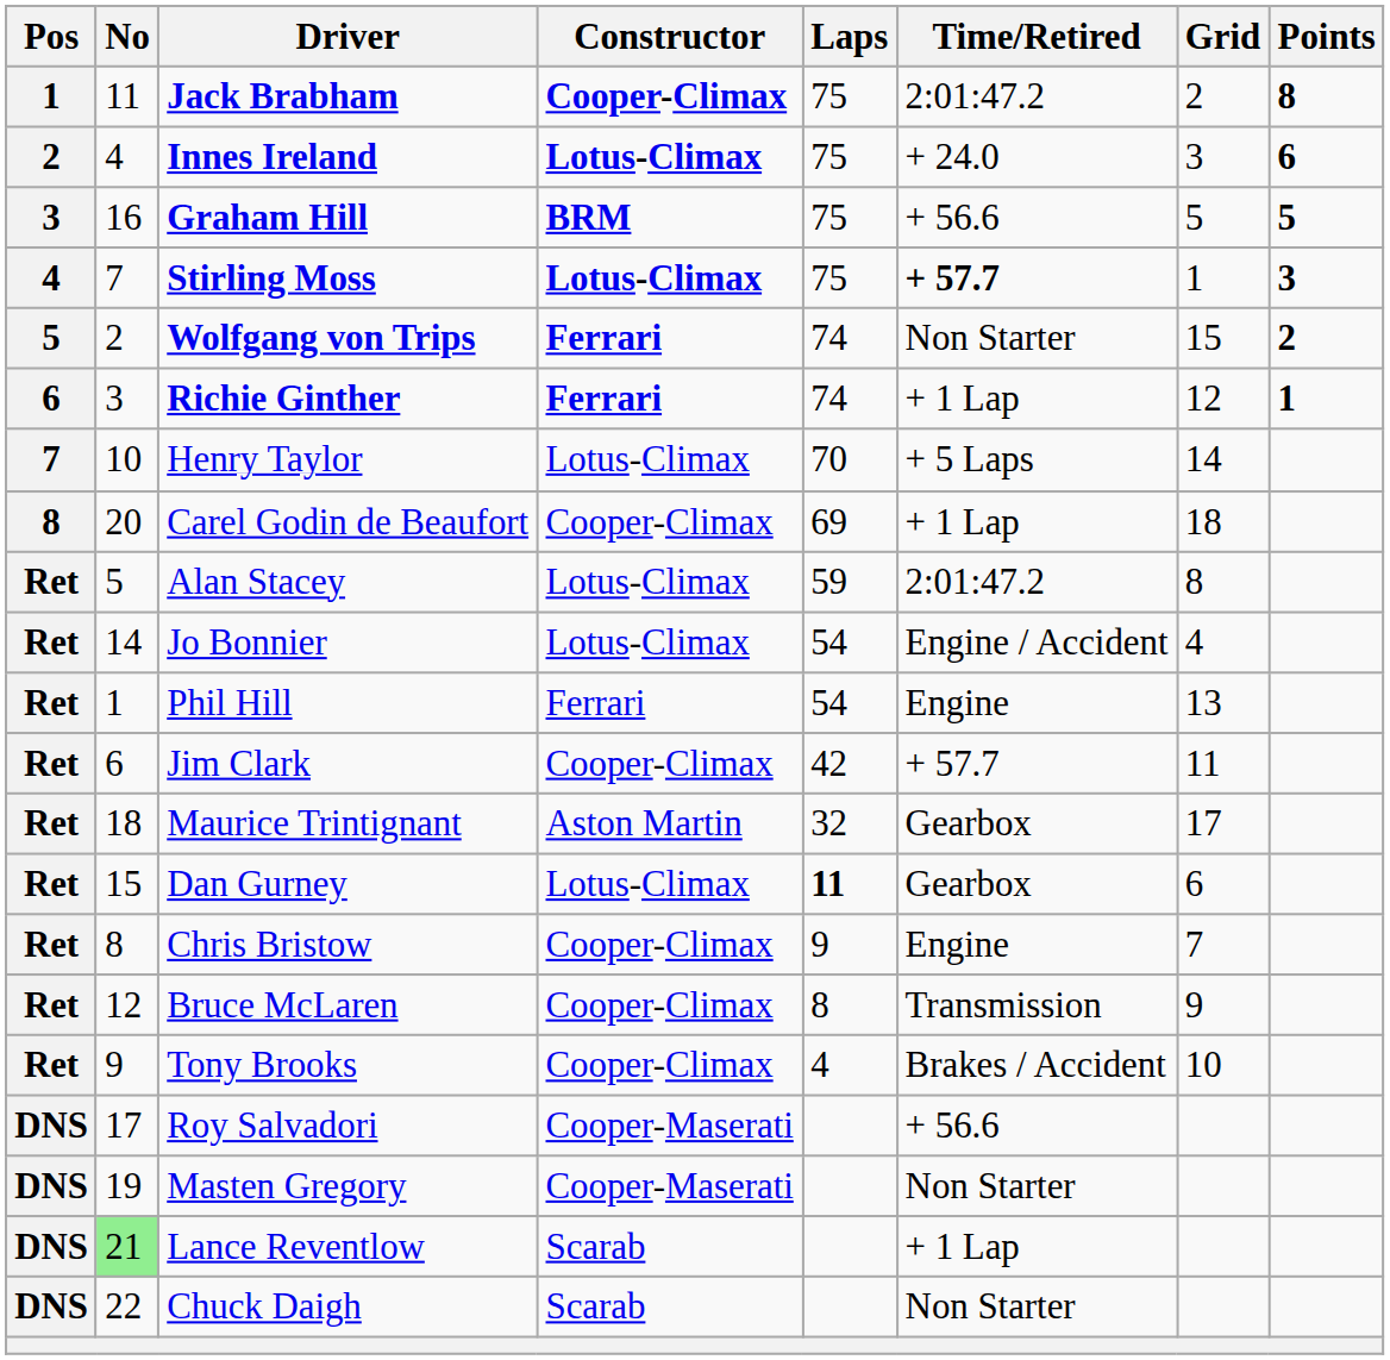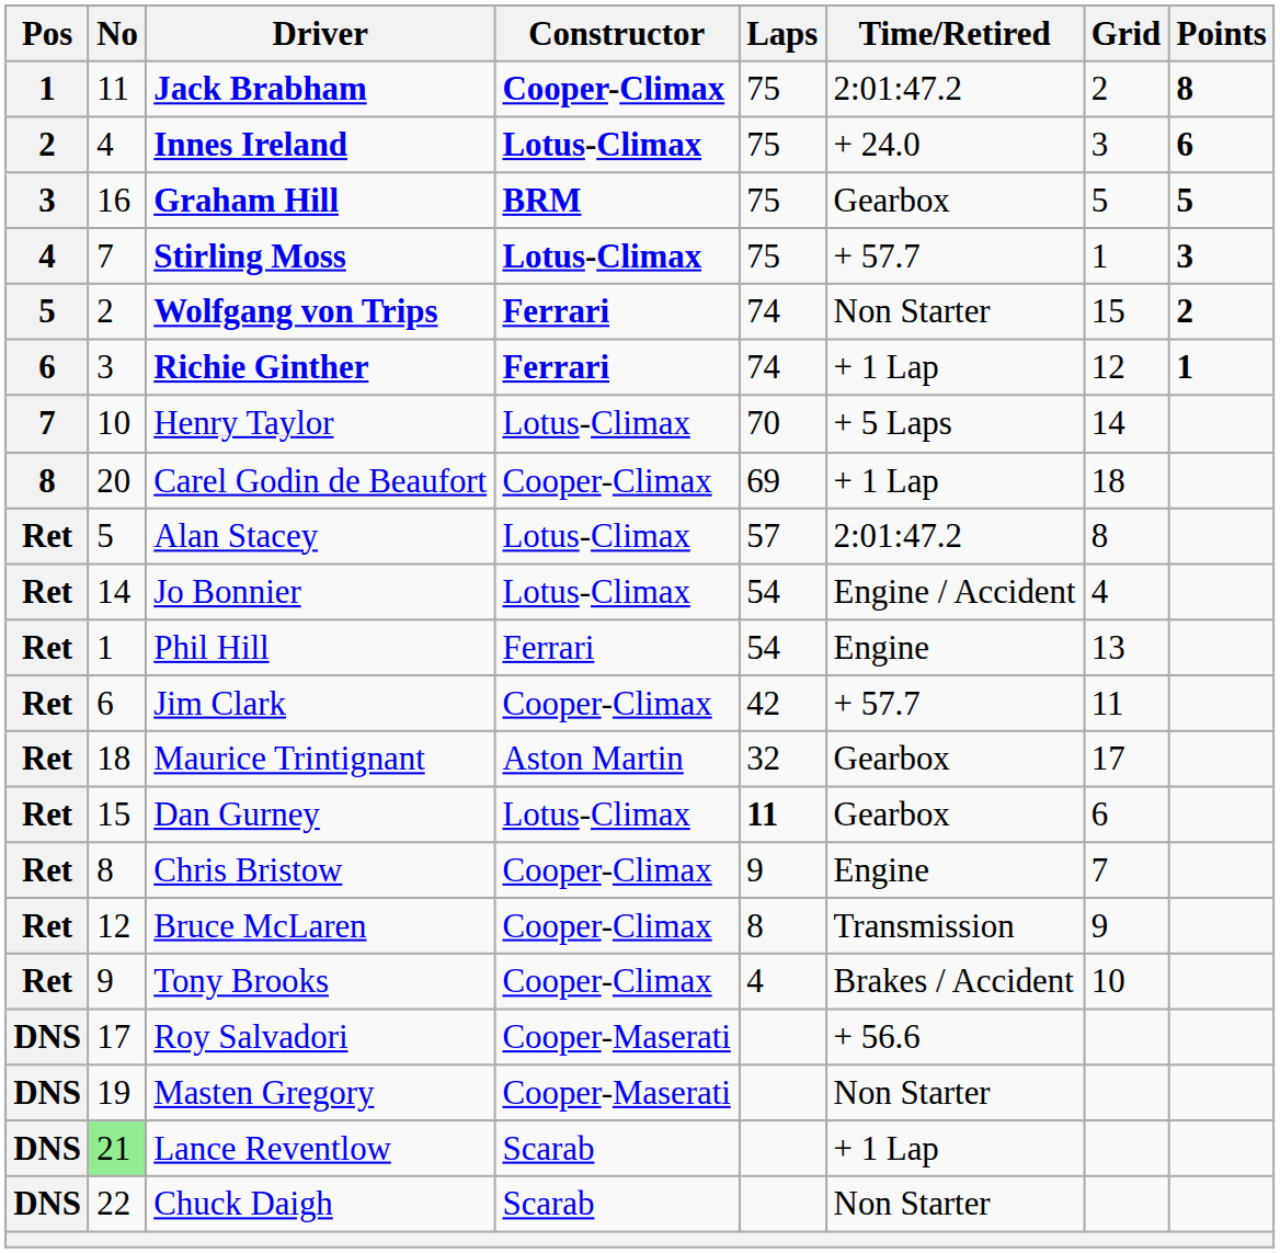 <table class="wikitable" style="font-size:95%;">
 <tr>
 <th>Pos</th>
 <th>No</th>
 <th>Driver</th>
 <th>Constructor</th>
 <th>Laps</th>
 <th>Time/Retired</th>
 <th>Grid</th>
 <th>Points</th>
 </tr>
 <tr>
 <th>1</th>
 <td>11</td>
 <td> <strong><a href='#'>Jack Brabham</a></strong></td>
 <td><strong><a href='#'>Cooper</a>-<a href='#'>Climax</a></strong></td>
 <td>75</td>
 <td>2:01:47.2</td>
 <td>2</td>
 <td><strong>8</strong></td>
 </tr>
 <tr>
 <th>2</th>
 <td>4</td>
 <td> <strong><a href='#'>Innes Ireland</a></strong></td>
 <td><strong><a href='#'>Lotus</a>-<a href='#'>Climax</a></strong></td>
 <td>75</td>
 <td>+ 24.0</td>
 <td>3</td>
 <td><strong>6</strong></td>
 </tr>
 <tr>
 <th>3</th>
 <td>16</td>
 <td> <strong><a href='#'>Graham Hill</a></strong></td>
 <td><strong><a href='#'>BRM</a></strong></td>
 <td>75</td>
-<td>+ 56.6</td>
+<td>Gearbox</td>
 <td>5</td>
 <td><strong>5</strong></td>
 </tr>
 <tr>
 <th>4</th>
 <td>7</td>
 <td> <strong><a href='#'>Stirling Moss</a></strong></td>
 <td><strong><a href='#'>Lotus</a>-<a href='#'>Climax</a></strong></td>
 <td>75</td>
-<td><strong>+ 57.7</strong></td>
+<td>+ 57.7</td>
 <td>1</td>
 <td><strong>3</strong></td>
 </tr>
 <tr>
 <th>5</th>
 <td>2</td>
 <td> <strong><a href='#'>Wolfgang von Trips</a></strong></td>
 <td><strong><a href='#'>Ferrari</a></strong></td>
 <td>74</td>
 <td>Non Starter</td>
 <td>15</td>
 <td><strong>2</strong></td>
 </tr>
 <tr>
 <th>6</th>
 <td>3</td>
 <td> <strong><a href='#'>Richie Ginther</a></strong></td>
 <td><strong><a href='#'>Ferrari</a></strong></td>
 <td>74</td>
 <td>+ 1 Lap</td>
 <td>12</td>
 <td><strong>1</strong></td>
 </tr>
 <tr>
 <th>7</th>
 <td>10</td>
 <td> <a href='#'>Henry Taylor</a></td>
 <td><a href='#'>Lotus</a>-<a href='#'>Climax</a></td>
 <td>70</td>
 <td>+ 5 Laps</td>
 <td>14</td>
 <td> </td>
 </tr>
 <tr>
 <th>8</th>
 <td>20</td>
 <td> <a href='#'>Carel Godin de Beaufort</a></td>
 <td><a href='#'>Cooper</a>-<a href='#'>Climax</a></td>
 <td>69</td>
 <td>+ 1 Lap</td>
 <td>18</td>
 <td> </td>
 </tr>
 <tr>
 <th>Ret</th>
 <td>5</td>
 <td> <a href='#'>Alan Stacey</a></td>
 <td><a href='#'>Lotus</a>-<a href='#'>Climax</a></td>
-<td>59</td>
+<td>57</td>
 <td>2:01:47.2</td>
 <td>8</td>
 <td> </td>
 </tr>
 <tr>
 <th>Ret</th>
 <td>14</td>
 <td> <a href='#'>Jo Bonnier</a></td>
 <td><a href='#'>Lotus</a>-<a href='#'>Climax</a></td>
 <td>54</td>
 <td>Engine / Accident</td>
 <td>4</td>
 <td> </td>
 </tr>
 <tr>
 <th>Ret</th>
 <td>1</td>
 <td> <a href='#'>Phil Hill</a></td>
 <td><a href='#'>Ferrari</a></td>
 <td>54</td>
 <td>Engine</td>
 <td>13</td>
 <td> </td>
 </tr>
 <tr>
 <th>Ret</th>
 <td>6</td>
 <td> <a href='#'>Jim Clark</a></td>
 <td><a href='#'>Cooper</a>-<a href='#'>Climax</a></td>
 <td>42</td>
 <td>+ 57.7</td>
 <td>11</td>
 <td> </td>
 </tr>
 <tr>
 <th>Ret</th>
 <td>18</td>
 <td> <a href='#'>Maurice Trintignant</a></td>
 <td><a href='#'>Aston Martin</a></td>
 <td>32</td>
 <td>Gearbox</td>
 <td>17</td>
 <td> </td>
 </tr>
 <tr>
 <th>Ret</th>
 <td>15</td>
 <td> <a href='#'>Dan Gurney</a></td>
 <td><a href='#'>Lotus</a>-<a href='#'>Climax</a></td>
 <td><strong>11</strong></td>
 <td>Gearbox</td>
 <td>6</td>
 <td> </td>
 </tr>
 <tr>
 <th>Ret</th>
 <td>8</td>
 <td> <a href='#'>Chris Bristow</a></td>
 <td><a href='#'>Cooper</a>-<a href='#'>Climax</a></td>
 <td>9</td>
 <td>Engine</td>
 <td>7</td>
 <td> </td>
 </tr>
 <tr>
 <th>Ret</th>
 <td>12</td>
 <td> <a href='#'>Bruce McLaren</a></td>
 <td><a href='#'>Cooper</a>-<a href='#'>Climax</a></td>
 <td>8</td>
 <td>Transmission</td>
 <td>9</td>
 <td> </td>
 </tr>
 <tr>
 <th>Ret</th>
 <td>9</td>
 <td> <a href='#'>Tony Brooks</a></td>
 <td><a href='#'>Cooper</a>-<a href='#'>Climax</a></td>
 <td>4</td>
 <td>Brakes / Accident</td>
 <td>10</td>
 <td> </td>
 </tr>
 <tr>
 <th>DNS</th>
 <td>17</td>
 <td> <a href='#'>Roy Salvadori</a></td>
 <td><a href='#'>Cooper</a>-<a href='#'>Maserati</a></td>
 <td> </td>
 <td>+ 56.6</td>
 <td></td>
 <td> </td>
 </tr>
 <tr>
 <th>DNS</th>
 <td>19</td>
 <td> <a href='#'>Masten Gregory</a></td>
 <td><a href='#'>Cooper</a>-<a href='#'>Maserati</a></td>
 <td> </td>
 <td>Non Starter</td>
 <td></td>
 <td> </td>
 </tr>
 <tr>
 <th>DNS</th>
 <td style="background: lightgreen;">21</td>
 <td> <a href='#'>Lance Reventlow</a></td>
 <td><a href='#'>Scarab</a></td>
 <td> </td>
 <td>+ 1 Lap</td>
 <td></td>
 <td> </td>
 </tr>
 <tr>
 <th>DNS</th>
 <td>22</td>
 <td> <a href='#'>Chuck Daigh</a></td>
 <td><a href='#'>Scarab</a></td>
 <td> </td>
 <td>Non Starter</td>
 <td> </td>
 <td> </td>
 </tr>
 <tr>
 <th colspan="8"></th>
 </tr>
 </table>
